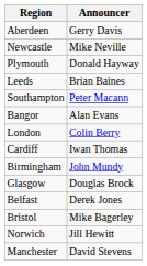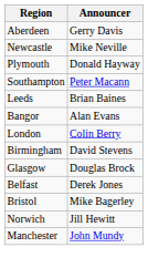 <table class="wikitable">
 <tr>
 <th>Region</th>
 <th>Announcer</th>
 </tr>
 <tr>
 <td>Aberdeen</td>
 <td>Gerry Davis</td>
 </tr>
 <tr>
 <td>Newcastle</td>
 <td>Mike Neville</td>
 </tr>
 <tr>
 <td>Plymouth</td>
 <td>Donald Hayway</td>
 </tr>
 <tr>
+<td>Southampton</td>
+<td><a href='#'>Peter Macann</a></td>
+</tr>
+<tr>
 <td>Leeds</td>
 <td>Brian Baines</td>
-</tr>
-<tr>
-<td>Southampton</td>
-<td><a href='#'>Peter Macann</a></td>
 </tr>
 <tr>
 <td>Bangor</td>
 <td>Alan Evans</td>
 </tr>
 <tr>
 <td>London</td>
 <td><a href='#'>Colin Berry</a></td>
 </tr>
 <tr>
-<td>Cardiff</td>
-<td>Iwan Thomas</td>
-</tr>
-<tr>
 <td>Birmingham</td>
-<td><a href='#'>John Mundy</a></td>
+<td>David Stevens</td>
 </tr>
 <tr>
 <td>Glasgow</td>
 <td>Douglas Brock</td>
 </tr>
 <tr>
 <td>Belfast</td>
 <td>Derek Jones</td>
 </tr>
 <tr>
 <td>Bristol</td>
 <td>Mike Bagerley</td>
 </tr>
 <tr>
 <td>Norwich</td>
 <td>Jill Hewitt</td>
 </tr>
 <tr>
 <td>Manchester</td>
-<td>David Stevens</td>
+<td><a href='#'>John Mundy</a></td>
 </tr>
 </table>
